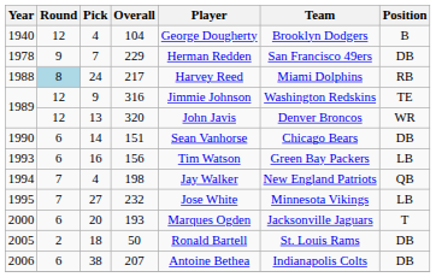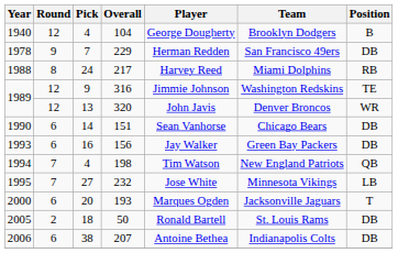 <table class="wikitable sortable" style="text-align: center;">
 <tr>
 <th>Year</th>
 <th>Round</th>
 <th>Pick</th>
 <th>Overall</th>
 <th>Player</th>
 <th>Team</th>
 <th>Position</th>
 </tr>
 <tr>
 <td>1940</td>
 <td>12</td>
 <td>4</td>
 <td>104</td>
 <td><a href='#'>George Dougherty</a></td>
 <td><a href='#'>Brooklyn Dodgers</a></td>
 <td>B</td>
 </tr>
 <tr>
 <td>1978</td>
 <td>9</td>
 <td>7</td>
 <td>229</td>
 <td><a href='#'>Herman Redden</a></td>
 <td><a href='#'>San Francisco 49ers</a></td>
 <td>DB</td>
 </tr>
 <tr>
 <td>1988</td>
-<td style="background: lightblue;">8</td>
+<td>8</td>
 <td>24</td>
 <td>217</td>
 <td><a href='#'>Harvey Reed</a></td>
 <td><a href='#'>Miami Dolphins</a></td>
 <td>RB</td>
 </tr>
 <tr>
 <td rowspan="2">1989</td>
 <td>12</td>
 <td>9</td>
 <td>316</td>
 <td><a href='#'>Jimmie Johnson</a></td>
 <td><a href='#'>Washington Redskins</a></td>
 <td>TE</td>
 </tr>
 <tr>
 <td>12</td>
 <td>13</td>
 <td>320</td>
 <td><a href='#'>John Javis</a></td>
 <td><a href='#'>Denver Broncos</a></td>
 <td>WR</td>
 </tr>
 <tr>
 <td>1990</td>
 <td>6</td>
 <td>14</td>
 <td>151</td>
 <td><a href='#'>Sean Vanhorse</a></td>
 <td><a href='#'>Chicago Bears</a></td>
 <td>DB</td>
 </tr>
 <tr>
 <td>1993</td>
 <td>6</td>
 <td>16</td>
 <td>156</td>
-<td><a href='#'>Tim Watson</a></td>
+<td><a href='#'>Jay Walker</a></td>
 <td><a href='#'>Green Bay Packers</a></td>
-<td>LB</td>
+<td>DB</td>
 </tr>
 <tr>
 <td>1994</td>
 <td>7</td>
 <td>4</td>
 <td>198</td>
-<td><a href='#'>Jay Walker</a></td>
+<td><a href='#'>Tim Watson</a></td>
 <td><a href='#'>New England Patriots</a></td>
 <td>QB</td>
 </tr>
 <tr>
 <td>1995</td>
 <td>7</td>
 <td>27</td>
 <td>232</td>
 <td><a href='#'>Jose White</a></td>
 <td><a href='#'>Minnesota Vikings</a></td>
 <td>LB</td>
 </tr>
 <tr>
 <td>2000</td>
 <td>6</td>
 <td>20</td>
 <td>193</td>
 <td><a href='#'>Marques Ogden</a></td>
 <td><a href='#'>Jacksonville Jaguars</a></td>
 <td>T</td>
 </tr>
 <tr>
 <td>2005</td>
 <td>2</td>
 <td>18</td>
 <td>50</td>
 <td><a href='#'>Ronald Bartell</a></td>
 <td><a href='#'>St. Louis Rams</a></td>
 <td>DB</td>
 </tr>
 <tr>
 <td>2006</td>
 <td>6</td>
 <td>38</td>
 <td>207</td>
 <td><a href='#'>Antoine Bethea</a></td>
 <td><a href='#'>Indianapolis Colts</a></td>
 <td>DB</td>
 </tr>
 <tr>
 </tr>
 </table>
